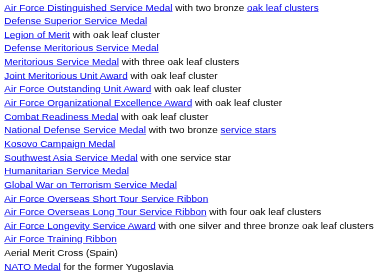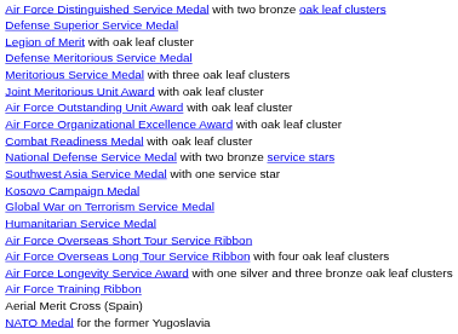 <table>
 <tr>
 <td><span></span><span></span></td>
 <td><a href='#'>Air Force Distinguished Service Medal</a> with two bronze <a href='#'>oak leaf clusters</a></td>
 </tr>
 <tr>
 <td></td>
 <td><a href='#'>Defense Superior Service Medal</a></td>
 </tr>
 <tr>
 <td></td>
 <td><a href='#'>Legion of Merit</a> with oak leaf cluster</td>
 </tr>
 <tr>
 <td></td>
 <td><a href='#'>Defense Meritorious Service Medal</a></td>
 </tr>
 <tr>
 <td><span></span><span></span><span></span></td>
 <td><a href='#'>Meritorious Service Medal</a> with three oak leaf clusters</td>
 </tr>
 <tr>
 <td></td>
 <td><a href='#'>Joint Meritorious Unit Award</a> with oak leaf cluster</td>
 </tr>
 <tr>
 <td></td>
 <td><a href='#'>Air Force Outstanding Unit Award</a> with oak leaf cluster</td>
 </tr>
 <tr>
 <td></td>
 <td><a href='#'>Air Force Organizational Excellence Award</a> with oak leaf cluster</td>
 </tr>
 <tr>
 <td></td>
 <td><a href='#'>Combat Readiness Medal</a> with oak leaf cluster</td>
 </tr>
 <tr>
 <td></td>
 <td><a href='#'>National Defense Service Medal</a> with two bronze <a href='#'>service stars</a></td>
 </tr>
 <tr>
 <td></td>
+<td><a href='#'>Southwest Asia Service Medal</a> with one service star</td>
+</tr>
+<tr>
+<td></td>
 <td><a href='#'>Kosovo Campaign Medal</a></td>
 </tr>
 <tr>
 <td></td>
-<td><a href='#'>Southwest Asia Service Medal</a> with one service star</td>
+<td><a href='#'>Global War on Terrorism Service Medal</a></td>
 </tr>
 <tr>
 <td></td>
 <td><a href='#'>Humanitarian Service Medal</a></td>
-</tr>
-<tr>
-<td></td>
-<td><a href='#'>Global War on Terrorism Service Medal</a></td>
 </tr>
 <tr>
 <td></td>
 <td><a href='#'>Air Force Overseas Short Tour Service Ribbon</a></td>
 </tr>
 <tr>
 <td><span></span><span></span><span></span><span></span></td>
 <td><a href='#'>Air Force Overseas Long Tour Service Ribbon</a> with four oak leaf clusters</td>
 </tr>
 <tr>
 <td><span></span><span></span><span></span><span></span></td>
 <td><a href='#'>Air Force Longevity Service Award</a> with one silver and three bronze oak leaf clusters</td>
 </tr>
 <tr>
 <td></td>
 <td><a href='#'>Air Force Training Ribbon</a></td>
 </tr>
 <tr>
 <td></td>
 <td>Aerial Merit Cross (Spain)</td>
 </tr>
 <tr>
 <td></td>
 <td><a href='#'>NATO Medal</a> for the former Yugoslavia</td>
 </tr>
 </table>
